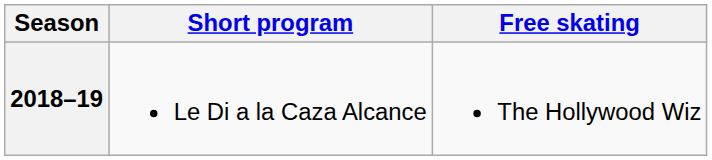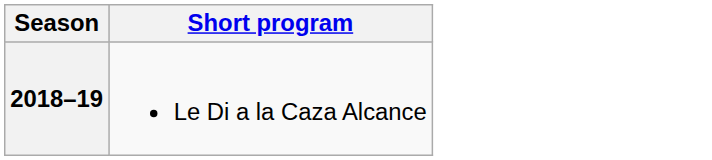 <table class=wikitable style=text-align:center>
 <tr>
 <th>Season</th>
 <th><a href='#'>Short program</a></th>
-<th><a href='#'>Free skating</a></th>
 </tr>
 <tr>
 <th>2018–19 <br> </th>
 <td><br><ul><li>Le Di a la Caza Alcance<br></li></ul></td>
-<td><br><ul><li>The Hollywood Wiz<br></li></ul></td>
 </tr>
 </table>
